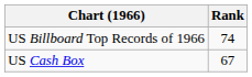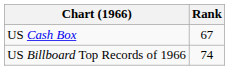 <table class="wikitable">
 <tr>
 <th align="left">Chart (1966)</th>
 <th style="text-align:center;">Rank</th>
 </tr>
 <tr>
+<td>US <em><a href='#'>Cash Box</a></em> </td>
+<td style="text-align:center;">67</td>
+</tr>
+<tr>
 <td>US <em>Billboard</em> Top Records of 1966</td>
 <td style="text-align:center;">74</td>
 </tr>
-<tr>
-<td>US <em><a href='#'>Cash Box</a></em> </td>
-<td style="text-align:center;">67</td>
-</tr>
 </table>
